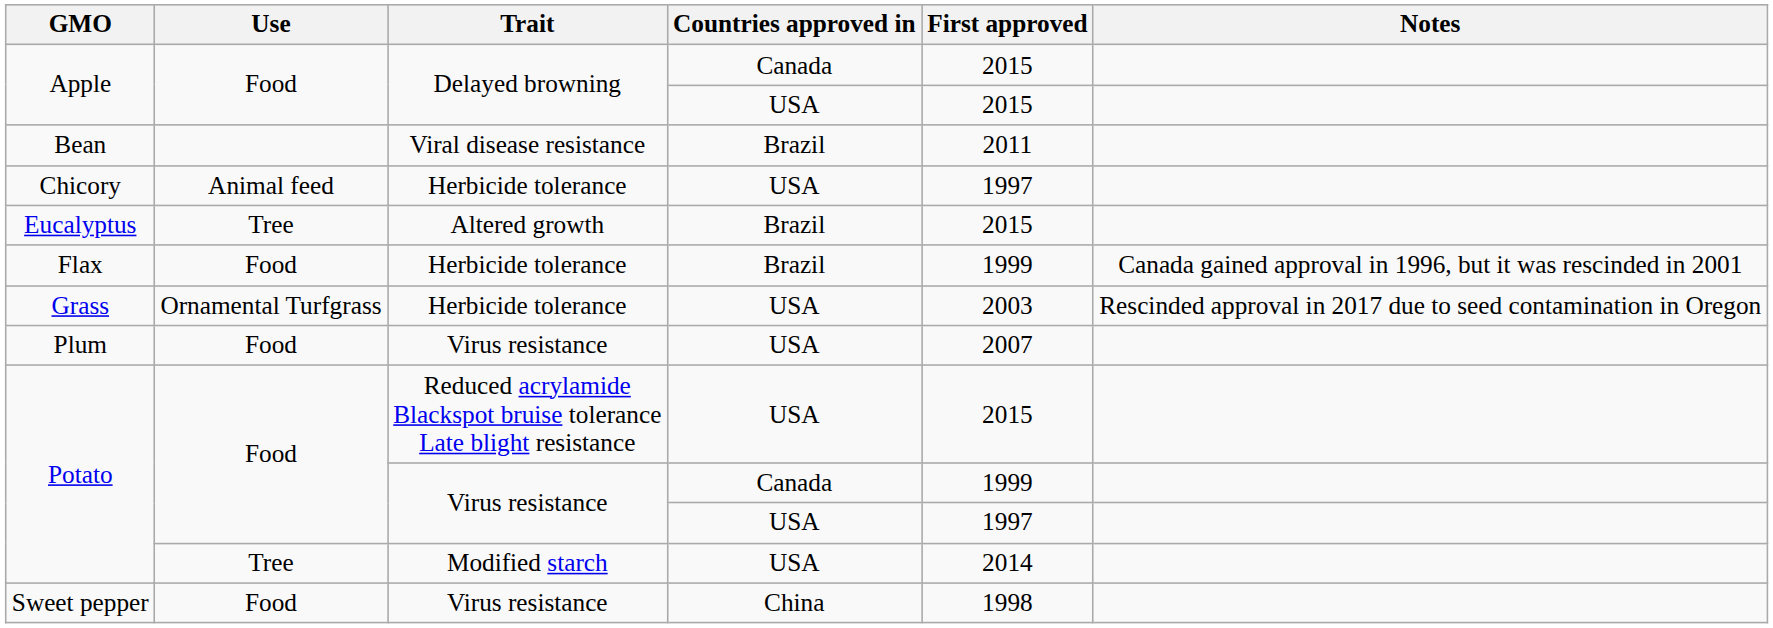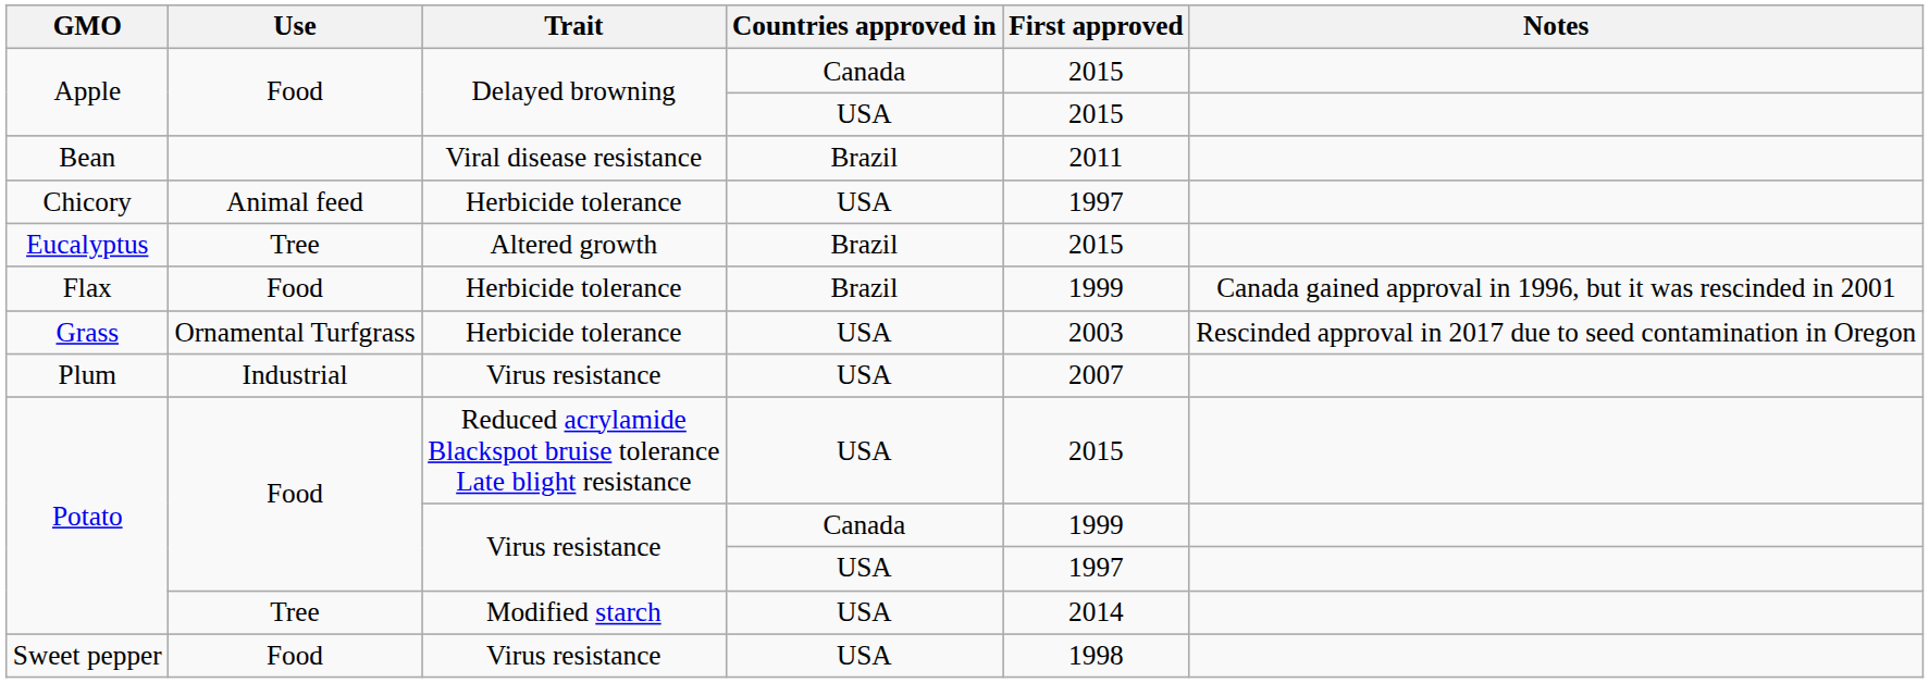 <table class="wikitable sortable" style="margin:auto; text-align:center">
 <tr>
 <th>GMO</th>
 <th>Use</th>
 <th>Trait</th>
 <th>Countries approved in</th>
 <th>First approved</th>
 <th>Notes</th>
 </tr>
 <tr>
 <td rowspan="2">Apple</td>
 <td rowspan="2">Food</td>
 <td rowspan="2">Delayed browning</td>
 <td>Canada</td>
 <td>2015</td>
 <td></td>
 </tr>
 <tr>
 <td>USA</td>
 <td>2015</td>
 <td></td>
 </tr>
 <tr>
 <td>Bean</td>
 <td></td>
 <td>Viral disease resistance</td>
 <td>Brazil</td>
 <td>2011</td>
 <td></td>
 </tr>
 <tr>
 <td>Chicory</td>
 <td>Animal feed</td>
 <td>Herbicide tolerance</td>
 <td>USA</td>
 <td>1997</td>
 <td></td>
 </tr>
 <tr>
 <td><a href='#'>Eucalyptus</a></td>
 <td>Tree</td>
 <td>Altered growth</td>
 <td>Brazil</td>
 <td>2015</td>
 <td></td>
 </tr>
 <tr>
 <td>Flax</td>
 <td>Food</td>
 <td>Herbicide tolerance</td>
 <td>Brazil</td>
 <td>1999</td>
 <td>Canada gained approval in 1996, but it was rescinded in 2001</td>
 </tr>
 <tr>
 <td><a href='#'>Grass</a></td>
 <td>Ornamental Turfgrass</td>
 <td>Herbicide tolerance</td>
 <td>USA</td>
 <td>2003</td>
 <td>Rescinded approval in 2017 due to seed contamination in Oregon</td>
 </tr>
 <tr>
 <td>Plum</td>
-<td>Food</td>
+<td>Industrial</td>
 <td>Virus resistance</td>
 <td>USA</td>
 <td>2007</td>
 <td></td>
 </tr>
 <tr>
 <td rowspan="4"><a href='#'>Potato</a></td>
 <td rowspan="3">Food</td>
 <td>Reduced <a href='#'>acrylamide</a><br><a href='#'>Blackspot bruise</a> tolerance<br><a href='#'>Late blight</a> resistance</td>
 <td>USA</td>
 <td>2015</td>
 <td></td>
 </tr>
 <tr>
 <td rowspan="2">Virus resistance</td>
 <td>Canada</td>
 <td>1999</td>
 <td></td>
 </tr>
 <tr>
 <td>USA</td>
 <td>1997</td>
 <td></td>
 </tr>
 <tr>
 <td>Tree</td>
 <td>Modified <a href='#'>starch</a></td>
 <td>USA</td>
 <td>2014</td>
 <td></td>
 </tr>
 <tr>
 <td>Sweet pepper</td>
 <td>Food</td>
 <td>Virus resistance</td>
-<td>China</td>
+<td>USA</td>
 <td>1998</td>
 <td></td>
 </tr>
 </table>
